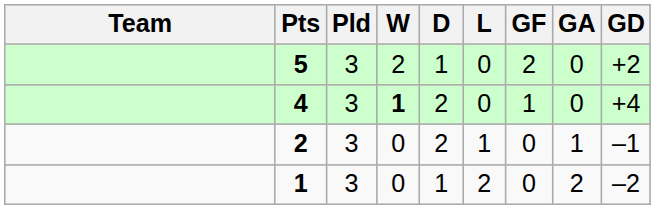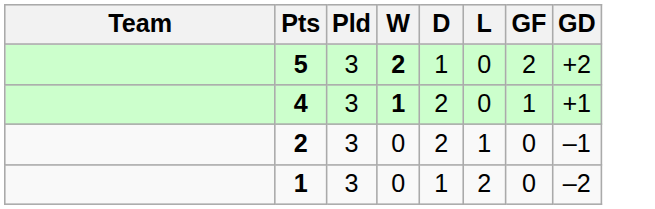 <table class=wikitable style="text-align:center">
 <tr>
 <th width=165>Team</th>
 <th width=20>Pts</th>
 <th width=20>Pld</th>
 <th width=20>W</th>
 <th width=20>D</th>
 <th width=20>L</th>
 <th width=20>GF</th>
-<th width=20>GA</th>
 <th width=20>GD</th>
 </tr>
 <tr align=center style="background:#ccffcc;">
 <td style="text-align:left;"></td>
 <td><strong>5</strong></td>
 <td>3</td>
-<td>2</td>
+<td><strong>2</strong></td>
 <td>1</td>
 <td>0</td>
 <td>2</td>
-<td>0</td>
 <td>+2</td>
 </tr>
 <tr align=center style="background:#ccffcc;">
 <td style="text-align:left;"></td>
 <td><strong>4</strong></td>
 <td>3</td>
 <td><strong>1</strong></td>
 <td>2</td>
 <td>0</td>
 <td>1</td>
-<td>0</td>
-<td>+4</td>
+<td>+1</td>
 </tr>
 <tr align=center>
 <td style="text-align:left;"></td>
 <td><strong>2</strong></td>
 <td>3</td>
 <td>0</td>
 <td>2</td>
 <td>1</td>
 <td>0</td>
-<td>1</td>
 <td>–1</td>
 </tr>
 <tr align=center>
 <td style="text-align:left;"></td>
 <td><strong>1</strong></td>
 <td>3</td>
 <td>0</td>
 <td>1</td>
 <td>2</td>
 <td>0</td>
-<td>2</td>
 <td>–2</td>
 </tr>
 </table>
